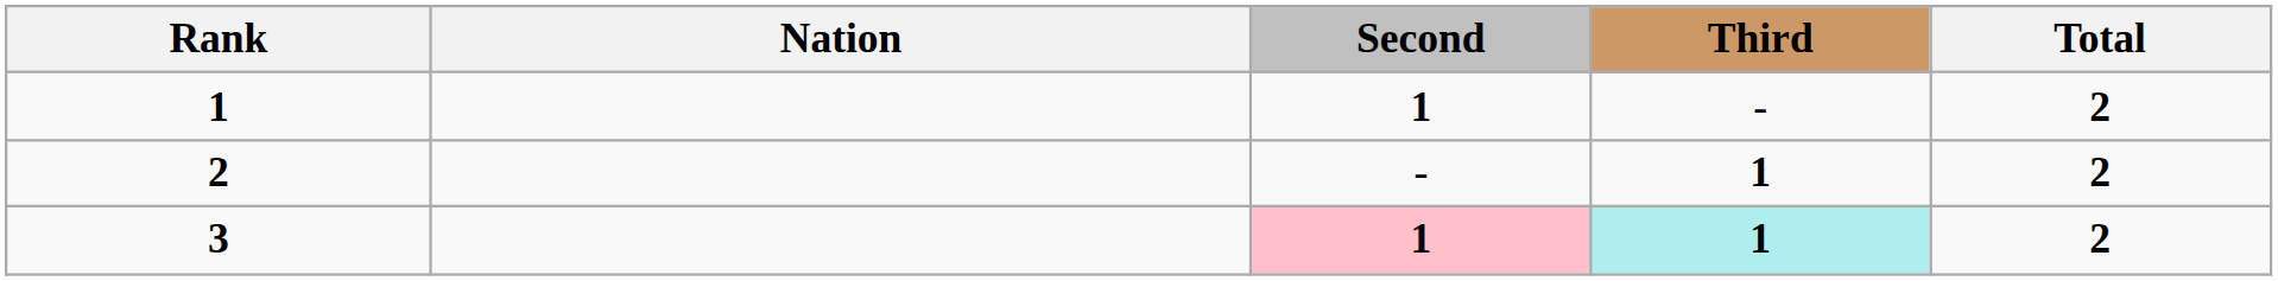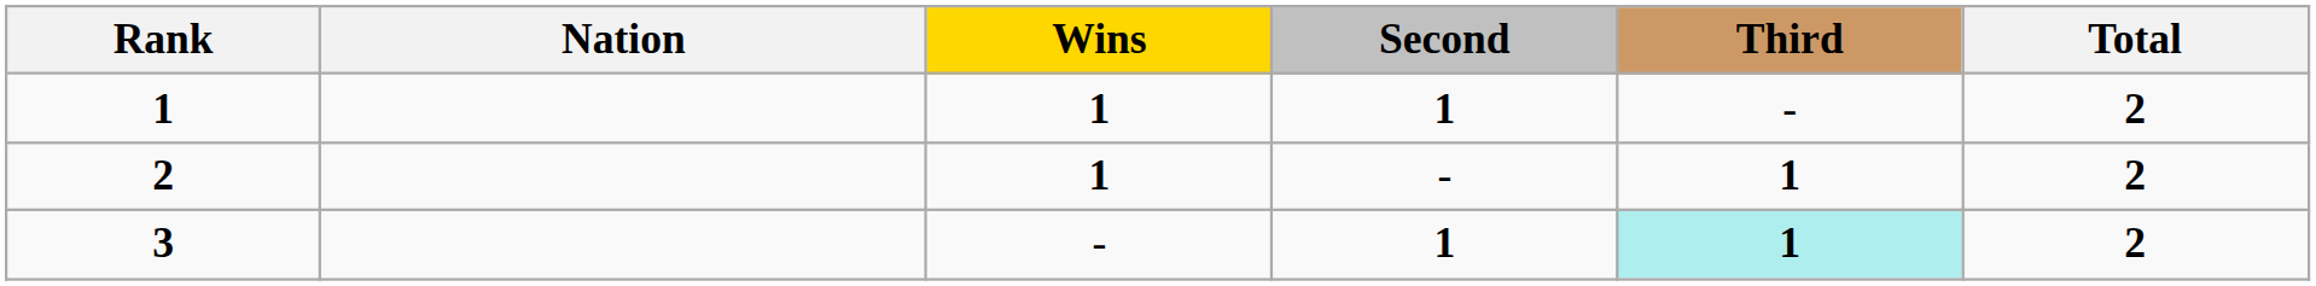 <table class="wikitable collapsible autocollapse plainrowheaders" width=68% style="text-align:center;">
 <tr style="background-color:#EDEDED;">
 <th width=100px class="hintergrundfarbe5">Rank</th>
 <th width=200px class="hintergrundfarbe6">Nation</th>
+<th style="background:    gold; width:15%">Wins</th>
 <th style="background:  silver; width:15%">Second</th>
 <th style="background: #CC9966; width:15%">Third</th>
 <th class="hintergrundfarbe6" style="width:15%">Total</th>
 </tr>
 <tr>
 <td><strong>1</strong></td>
 <td style="text-align:left"></td>
 <td><strong>1</strong></td>
+<td><strong>1</strong></td>
 <td>-</td>
 <td><strong>2</strong></td>
 </tr>
 <tr>
 <td><strong>2</strong></td>
 <td style="text-align:left"></td>
+<td><strong>1</strong></td>
 <td>-</td>
 <td><strong>1</strong></td>
 <td><strong>2</strong></td>
 </tr>
 <tr>
 <td><strong>3</strong></td>
 <td style="text-align:left"></td>
-<td style="background: pink;"><strong>1</strong></td>
+<td>-</td>
+<td><strong>1</strong></td>
 <td style="background: paleturquoise;"><strong>1</strong></td>
 <td><strong>2</strong></td>
 </tr>
 </table>
